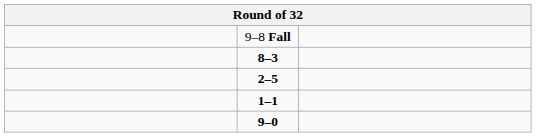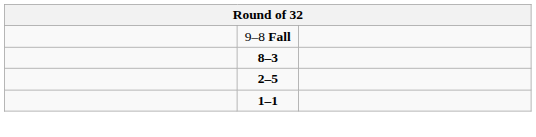 <table class="wikitable" style="text-align: center;">
 <tr>
 <th colspan=3>Round of 32</th>
 </tr>
 <tr>
 <td align=left width="270"><strong></strong></td>
 <td align=center width="65">9–8 <strong>Fall</strong></td>
 <td align=left width="270"></td>
 </tr>
 <tr>
 <td align=left><strong></strong></td>
 <td align=center><strong>8–3</strong></td>
 <td align=left></td>
 </tr>
 <tr>
 <td align=left></td>
 <td align=center><strong>2–5</strong></td>
 <td align=left><strong></strong></td>
 </tr>
 <tr>
 <td align=left></td>
 <td align=center><strong>1–1</strong></td>
 <td align=left><strong></strong></td>
 </tr>
-<tr>
-<td align=left><strong></strong></td>
-<td align=center><strong>9–0</strong></td>
-<td align=left></td>
-</tr>
 </table>
